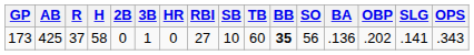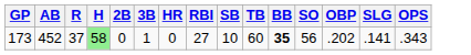 <table class="wikitable">
 <tr>
 <th><a href='#'>GP</a></th>
 <th><a href='#'>AB</a></th>
 <th><a href='#'>R</a></th>
 <th><a href='#'>H</a></th>
 <th><a href='#'>2B</a></th>
 <th><a href='#'>3B</a></th>
 <th><a href='#'>HR</a></th>
 <th><a href='#'>RBI</a></th>
 <th><a href='#'>SB</a></th>
 <th><a href='#'>TB</a></th>
 <th><a href='#'>BB</a></th>
 <th><a href='#'>SO</a></th>
-<th><a href='#'>BA</a></th>
 <th><a href='#'>OBP</a></th>
 <th><a href='#'>SLG</a></th>
 <th><a href='#'>OPS</a></th>
 </tr>
 <tr align = center>
 <td>173</td>
-<td>425</td>
+<td>452</td>
 <td>37</td>
-<td>58</td>
+<td style="background: lightgreen;">58</td>
 <td>0</td>
 <td>1</td>
 <td>0</td>
 <td>27</td>
 <td>10</td>
 <td>60</td>
 <td><strong>35</strong></td>
 <td>56</td>
-<td>.136</td>
 <td>.202</td>
 <td>.141</td>
 <td>.343</td>
 </tr>
 </table>
